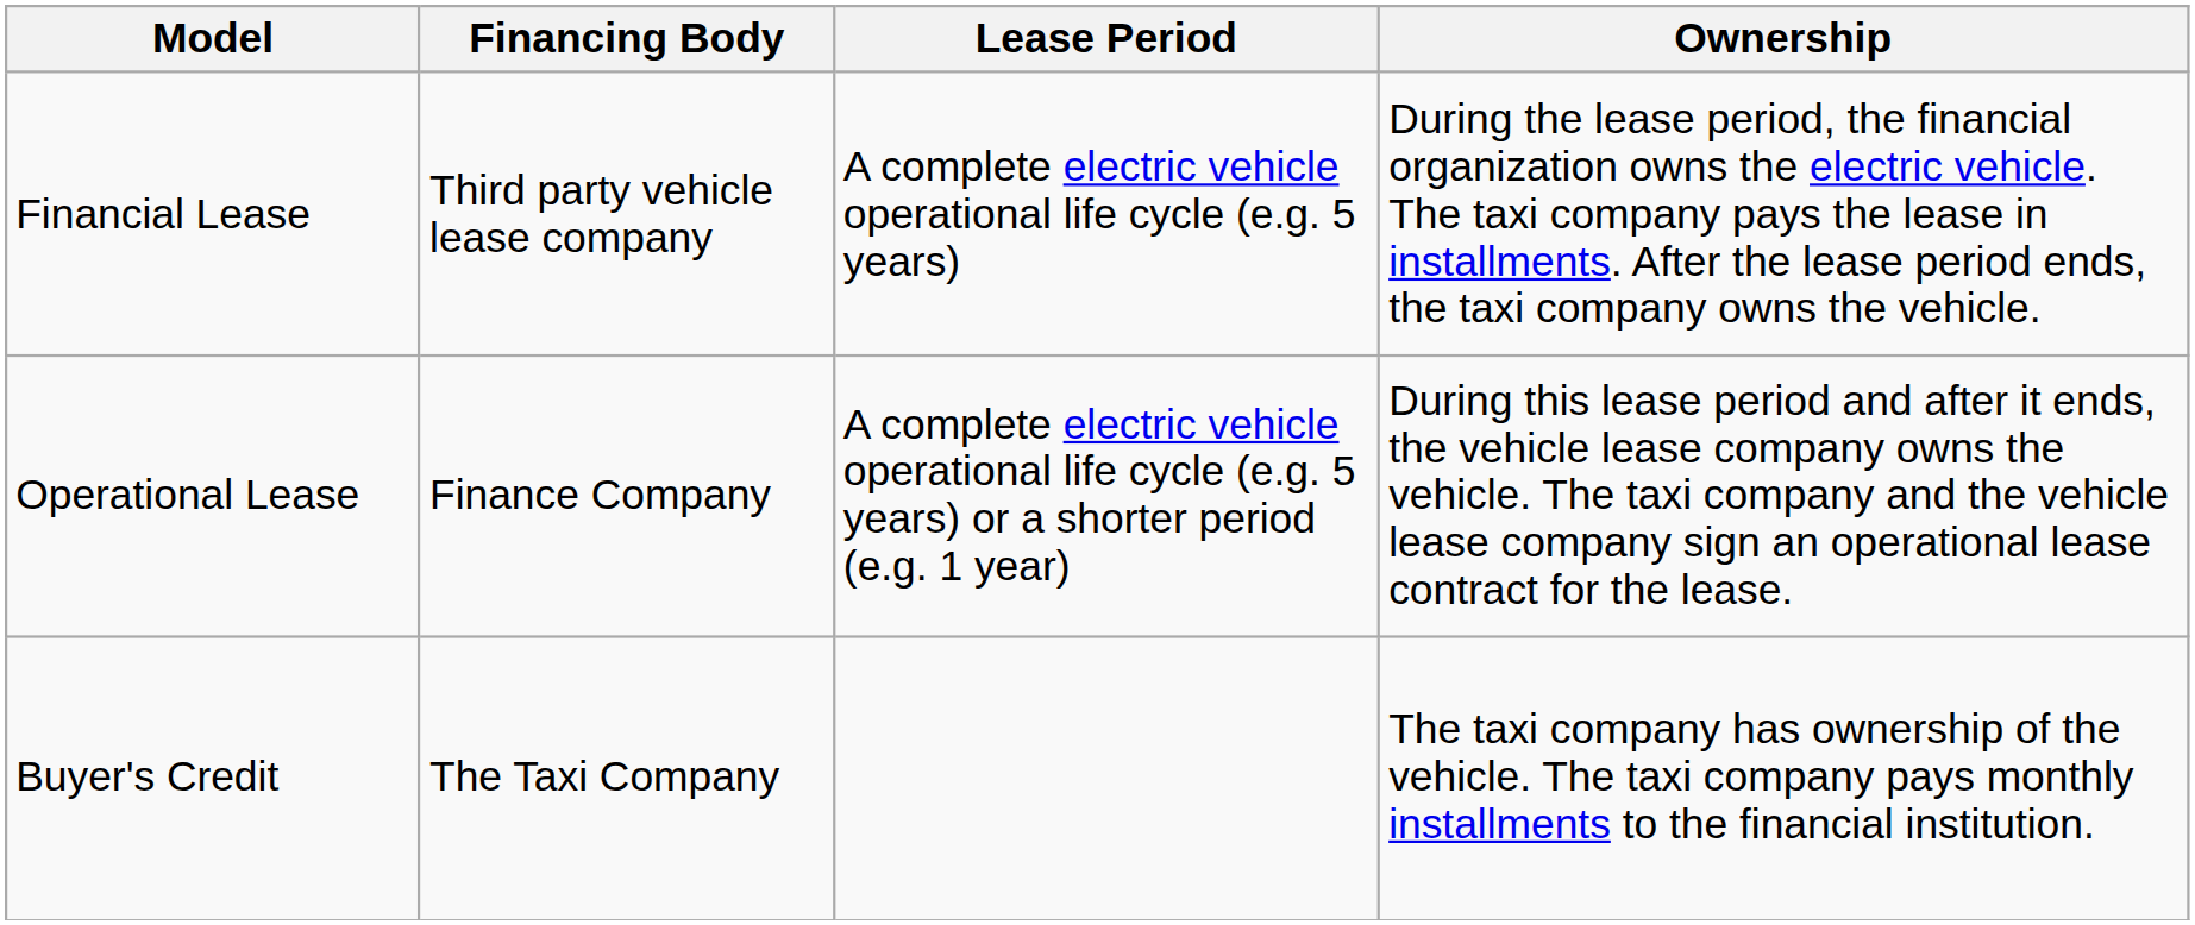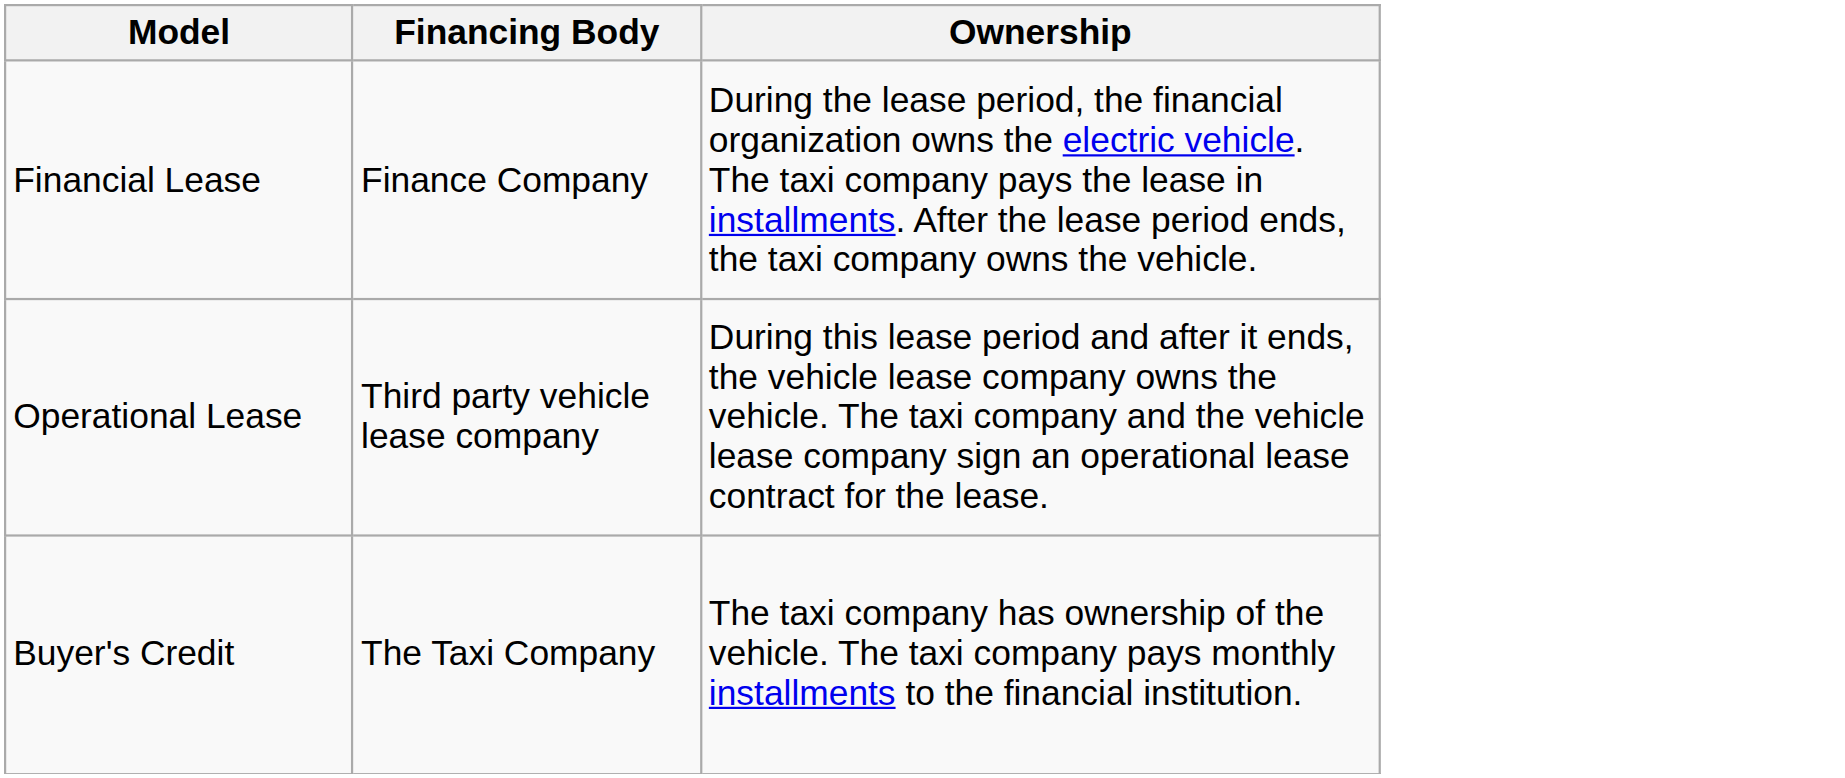 <table class="wikitable">
 <tr>
 <th width="150px">Model</th>
 <th width="150px">Financing Body</th>
-<th width="200px">Lease Period</th>
 <th width="300px">Ownership</th>
 </tr>
 <tr>
 <td height="100px">Financial Lease</td>
-<td>Third party vehicle lease company</td>
-<td>A complete <a href='#'>electric vehicle</a> operational life cycle (e.g. 5 years)</td>
+<td>Finance Company</td>
 <td>During the lease period, the financial organization owns the <a href='#'>electric vehicle</a>. The taxi company pays the lease in <a href='#'>installments</a>. After the lease period ends, the taxi company owns the vehicle.</td>
 </tr>
 <tr>
 <td height="100px">Operational Lease</td>
-<td>Finance Company</td>
-<td>A complete <a href='#'>electric vehicle</a> operational life cycle (e.g. 5 years) or a shorter period (e.g. 1 year)</td>
+<td>Third party vehicle lease company</td>
 <td>During this lease period and after it ends, the vehicle lease company owns the vehicle. The taxi company and the vehicle lease company sign an operational lease contract for the lease.</td>
 </tr>
 <tr>
 <td height="100px">Buyer's Credit</td>
 <td>The Taxi Company</td>
-<td></td>
 <td>The taxi company has ownership of the vehicle. The taxi company pays monthly <a href='#'>installments</a> to the financial institution.</td>
 </tr>
 </table>
